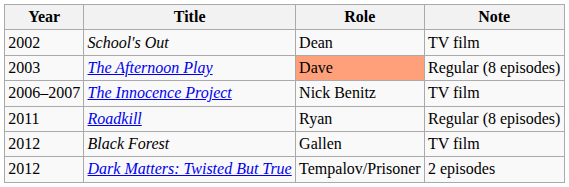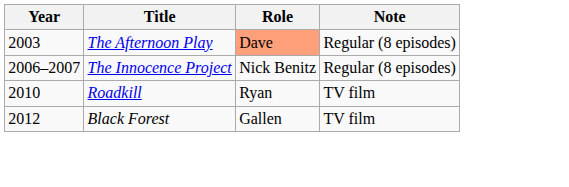 <table class="wikitable sortable">
 <tr>
 <th>Year</th>
 <th>Title</th>
 <th>Role</th>
 <th class="unsortable">Note</th>
-</tr>
-<tr>
-<td>2002</td>
-<td><em>School's Out</em></td>
-<td>Dean</td>
-<td>TV film</td>
 </tr>
 <tr>
 <td>2003</td>
 <td><em><a href='#'>The Afternoon Play</a></em></td>
 <td style="background: lightsalmon;">Dave</td>
 <td>Regular (8 episodes)</td>
 </tr>
 <tr>
 <td>2006–2007</td>
 <td><em><a href='#'>The Innocence Project</a></em></td>
 <td>Nick Benitz</td>
-<td>TV film</td>
+<td>Regular (8 episodes)</td>
 </tr>
 <tr>
-<td>2011</td>
+<td>2010</td>
 <td><em><a href='#'>Roadkill</a></em></td>
 <td>Ryan</td>
-<td>Regular (8 episodes)</td>
+<td>TV film</td>
 </tr>
 <tr>
 <td>2012</td>
 <td><em>Black Forest</em></td>
 <td>Gallen</td>
 <td>TV film</td>
 </tr>
-<tr>
-<td>2012</td>
-<td><em><a href='#'>Dark Matters: Twisted But True</a></em></td>
-<td>Tempalov/Prisoner</td>
-<td>2 episodes</td>
-</tr>
 </table>
